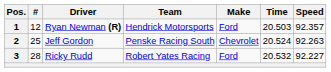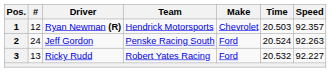 <table class="wikitable" style="font-size:95%">
 <tr>
 <th>Pos.</th>
 <th>#</th>
 <th>Driver</th>
 <th>Team</th>
 <th>Make</th>
 <th>Time</th>
 <th>Speed</th>
 </tr>
 <tr>
 <th>1</th>
 <td>12</td>
 <td><a href='#'>Ryan Newman</a> <strong>(R)</strong></td>
 <td><a href='#'>Hendrick Motorsports</a></td>
-<td><a href='#'>Ford</a></td>
+<td><a href='#'>Chevrolet</a></td>
 <td>20.503</td>
 <td>92.357</td>
 </tr>
 <tr>
 <th>2</th>
-<td>25</td>
+<td>24</td>
 <td><a href='#'>Jeff Gordon</a></td>
 <td><a href='#'>Penske Racing South</a></td>
-<td><a href='#'>Chevrolet</a></td>
+<td><a href='#'>Ford</a></td>
 <td>20.524</td>
 <td>92.263</td>
 </tr>
 <tr>
 <th>3</th>
-<td>28</td>
+<td>13</td>
 <td><a href='#'>Ricky Rudd</a></td>
 <td><a href='#'>Robert Yates Racing</a></td>
 <td><a href='#'>Ford</a></td>
 <td>20.532</td>
 <td>92.227</td>
 </tr>
 <tr>
 <th colspan="7"></th>
 </tr>
 </table>
